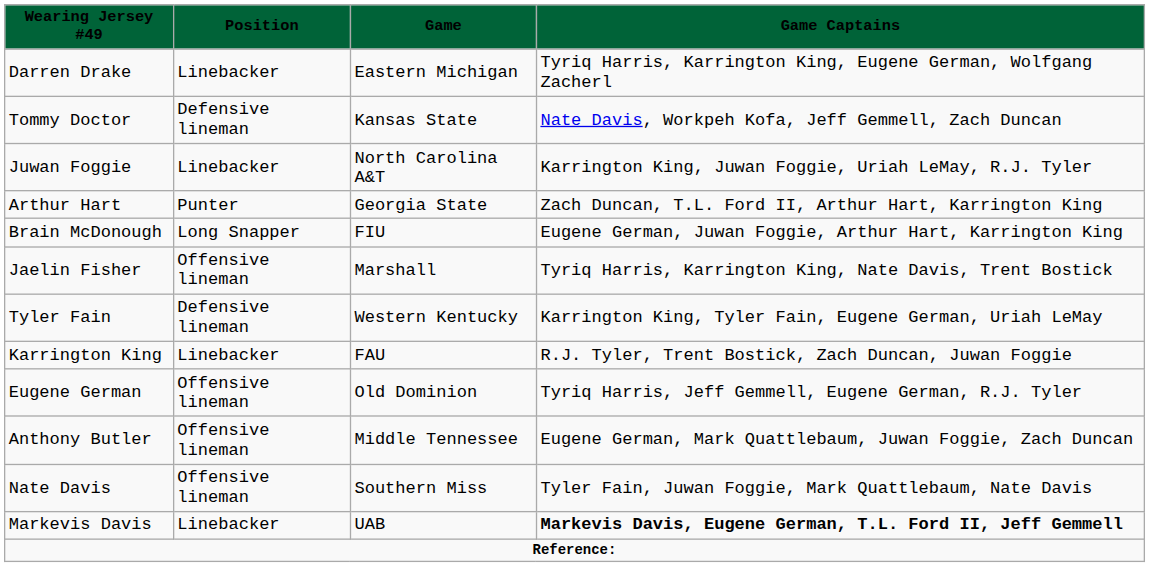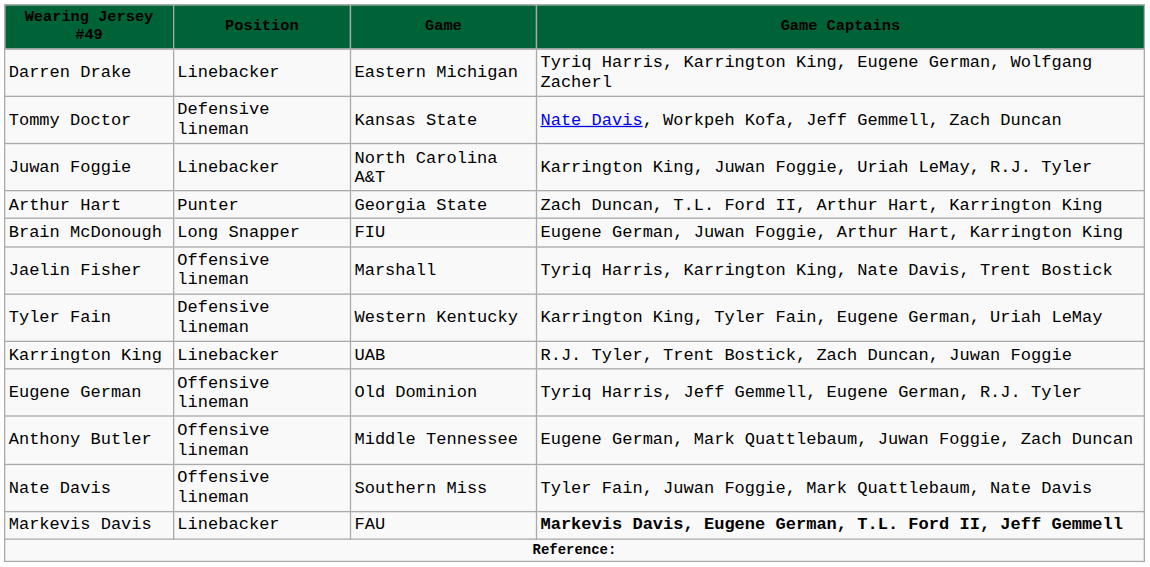 <table class="wikitable">
 <tr style="background:#006338; text-align:center; font-size:90%;">
 <td><span><strong>Wearing Jersey #49</strong></span></td>
 <td><span><strong>Position</strong></span></td>
 <td><span><strong>Game</strong></span></td>
 <td><span><strong>Game Captains</strong></span></td>
 </tr>
 <tr>
 <td>Darren Drake</td>
 <td>Linebacker</td>
 <td>Eastern Michigan</td>
 <td>Tyriq Harris, Karrington King, Eugene German, Wolfgang Zacherl</td>
 </tr>
 <tr>
 <td>Tommy Doctor</td>
 <td>Defensive lineman</td>
 <td>Kansas State</td>
 <td><a href='#'>Nate Davis</a>, Workpeh Kofa, Jeff Gemmell, Zach Duncan</td>
 </tr>
 <tr>
 <td>Juwan Foggie</td>
 <td>Linebacker</td>
 <td>North Carolina A&T</td>
 <td>Karrington King, Juwan Foggie, Uriah LeMay, R.J. Tyler</td>
 </tr>
 <tr>
 <td>Arthur Hart</td>
 <td>Punter</td>
 <td>Georgia State</td>
 <td>Zach Duncan, T.L. Ford II, Arthur Hart, Karrington King</td>
 </tr>
 <tr>
 <td>Brain McDonough</td>
 <td>Long Snapper</td>
 <td>FIU</td>
 <td>Eugene German, Juwan Foggie, Arthur Hart, Karrington King</td>
 </tr>
 <tr>
 <td>Jaelin Fisher</td>
 <td>Offensive lineman</td>
 <td>Marshall</td>
 <td>Tyriq Harris, Karrington King, Nate Davis, Trent Bostick</td>
 </tr>
 <tr>
 <td>Tyler Fain</td>
 <td>Defensive lineman</td>
 <td>Western Kentucky</td>
 <td>Karrington King, Tyler Fain, Eugene German, Uriah LeMay</td>
 </tr>
 <tr>
 <td>Karrington King</td>
 <td>Linebacker</td>
-<td>FAU</td>
+<td>UAB</td>
 <td>R.J. Tyler, Trent Bostick, Zach Duncan, Juwan Foggie</td>
 </tr>
 <tr>
 <td>Eugene German</td>
 <td>Offensive lineman</td>
 <td>Old Dominion</td>
 <td>Tyriq Harris, Jeff Gemmell, Eugene German, R.J. Tyler</td>
 </tr>
 <tr>
 <td>Anthony Butler</td>
 <td>Offensive lineman</td>
 <td>Middle Tennessee</td>
 <td>Eugene German, Mark Quattlebaum, Juwan Foggie, Zach Duncan</td>
 </tr>
 <tr>
 <td>Nate Davis</td>
 <td>Offensive lineman</td>
 <td>Southern Miss</td>
 <td>Tyler Fain, Juwan Foggie, Mark Quattlebaum, Nate Davis</td>
 </tr>
 <tr>
 <td>Markevis Davis</td>
 <td>Linebacker</td>
-<td>UAB</td>
+<td>FAU</td>
 <td><strong>Markevis Davis, Eugene German, T.L. Ford II, Jeff Gemmell</strong></td>
 </tr>
 <tr>
 <td colspan="5" style="font-size: 8pt" align="center"><strong>Reference:</strong></td>
 </tr>
 </table>
